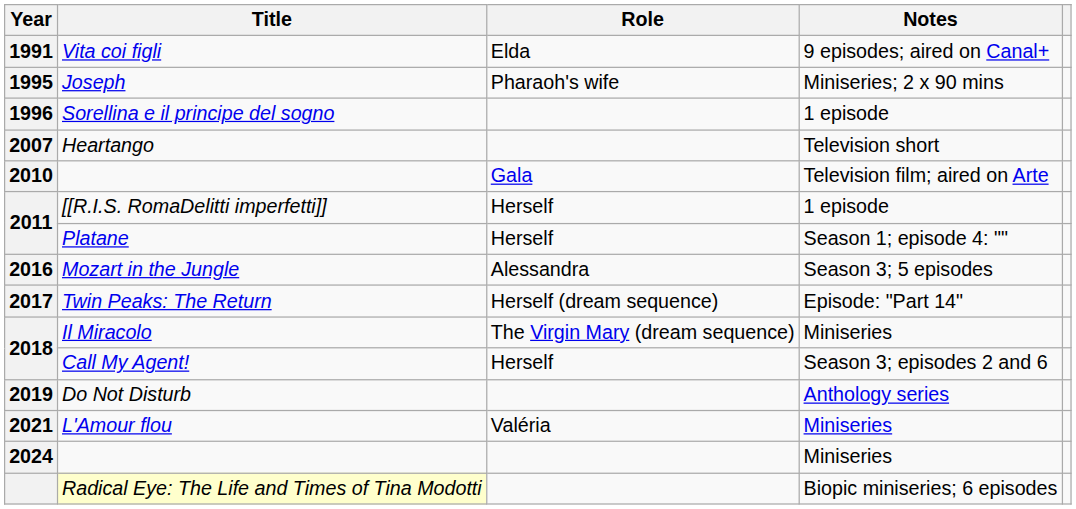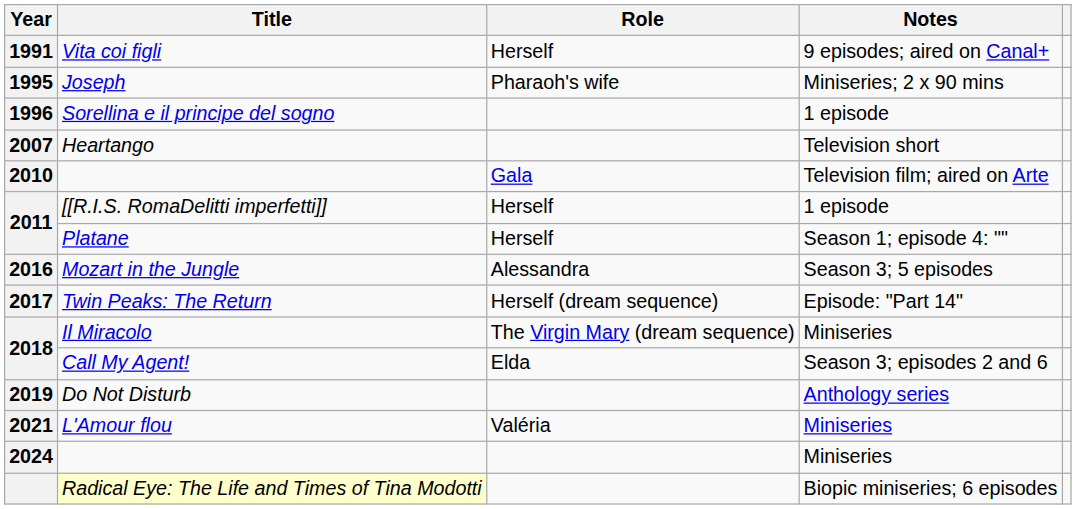 <table class="wikitable plainrowheaders sortable">
 <tr>
 <th scope="col">Year</th>
 <th scope="col">Title</th>
 <th scope="col">Role</th>
 <th scope="col" class="unsortable">Notes</th>
 <th scope="col" class="unsortable"></th>
 </tr>
 <tr>
 <th scope="row">1991</th>
 <td><em><a href='#'>Vita coi figli</a></em></td>
-<td>Elda</td>
+<td>Herself</td>
 <td>9 episodes; aired on <a href='#'>Canal+</a></td>
 <td style="text-align:center;"></td>
 </tr>
 <tr>
 <th scope="row">1995</th>
 <td><em><a href='#'>Joseph</a></em></td>
 <td>Pharaoh's wife</td>
 <td>Miniseries; 2 x 90 mins</td>
 <td style="text-align:center;"></td>
 </tr>
 <tr>
 <th scope="row">1996</th>
 <td><em><a href='#'>Sorellina e il principe del sogno</a></em></td>
 <td></td>
 <td>1 episode</td>
 <td style="text-align:center;"></td>
 </tr>
 <tr>
 <th scope="row">2007</th>
 <td><em>Heartango</em></td>
 <td></td>
 <td>Television short</td>
 <td style="text-align:center;"></td>
 </tr>
 <tr>
 <th scope="row">2010</th>
 <td> </td>
 <td> <a href='#'>Gala</a></td>
 <td>Television film; aired on <a href='#'>Arte</a></td>
 <td style="text-align:center;"></td>
 </tr>
 <tr>
 <th rowspan="2">2011</th>
 <td><em>[[R.I.S. RomaDelitti imperfetti]]</em></td>
 <td>Herself</td>
 <td>1 episode</td>
 <td style="text-align:center;"></td>
 </tr>
 <tr>
 <td><em><a href='#'>Platane</a></em></td>
 <td>Herself</td>
 <td>Season 1; episode 4: ""</td>
 <td style="text-align:center;"></td>
 </tr>
 <tr>
 <th scope="row">2016</th>
 <td><em><a href='#'>Mozart in the Jungle</a></em></td>
 <td>Alessandra</td>
 <td>Season 3; 5 episodes</td>
 <td style="text-align:center;"></td>
 </tr>
 <tr>
 <th scope="row">2017</th>
 <td><em><a href='#'>Twin Peaks: The Return</a></em></td>
 <td>Herself (dream sequence)</td>
 <td>Episode: "Part 14"</td>
 <td style="text-align:center;"></td>
 </tr>
 <tr>
 <th rowspan="2">2018</th>
 <td><em><a href='#'>Il Miracolo</a></em></td>
 <td>The <a href='#'>Virgin Mary</a> (dream sequence)</td>
 <td>Miniseries</td>
 <td style="text-align:center;"></td>
 </tr>
 <tr>
 <td><em><a href='#'>Call My Agent!</a></em></td>
-<td>Herself</td>
+<td>Elda</td>
 <td>Season 3; episodes 2 and 6</td>
 <td style="text-align:center;"></td>
 </tr>
 <tr>
 <th scope="row">2019</th>
 <td><em>Do Not Disturb</em></td>
 <td></td>
 <td><a href='#'>Anthology series</a></td>
 <td style="text-align:center;"></td>
 </tr>
 <tr>
 <th scope="row">2021</th>
 <td><em><a href='#'>L'Amour flou</a></em></td>
 <td>Valéria</td>
 <td><a href='#'>Miniseries</a></td>
 <td style="text-align:center;"></td>
 </tr>
 <tr>
 <th scope="row">2024</th>
 <td></td>
 <td></td>
 <td>Miniseries</td>
 <td style="text-align:center;"></td>
 </tr>
 <tr>
 <th scope="row"></th>
 <td style="background:#FFFFCC;"><em>Radical Eye: The Life and Times of Tina Modotti</em> </td>
 <td></td>
 <td>Biopic miniseries; 6 episodes</td>
 <td style="text-align:center;"></td>
 </tr>
 </table>
